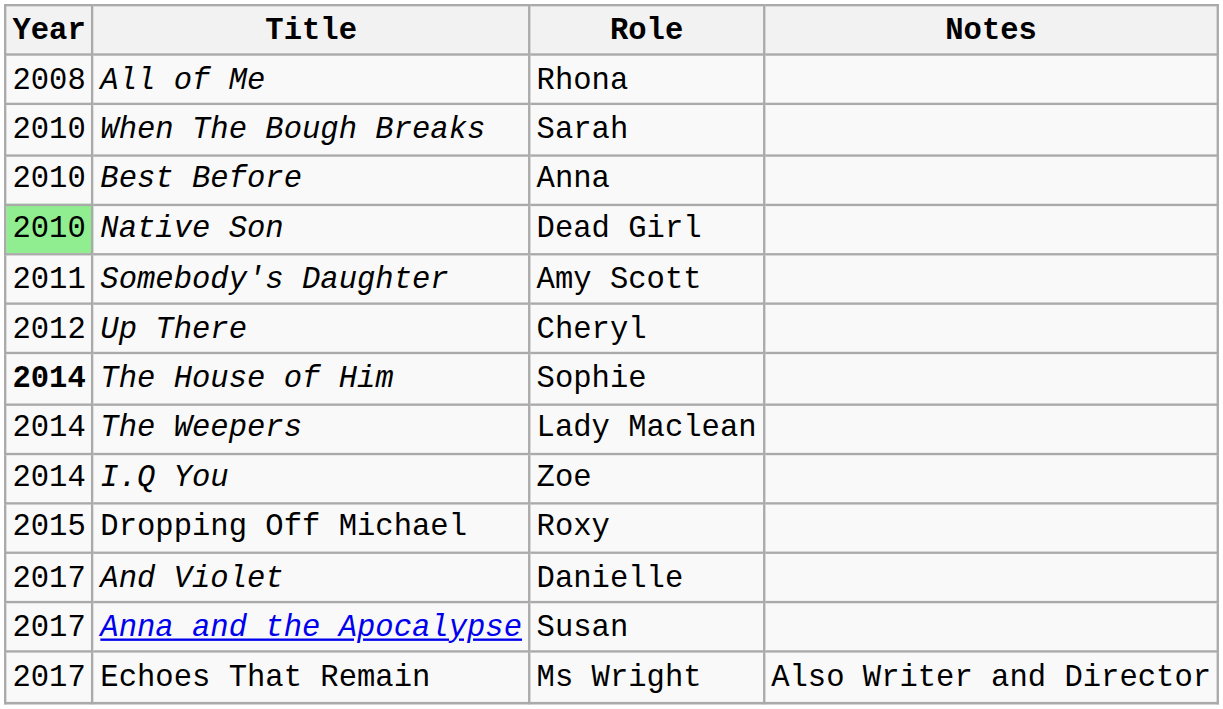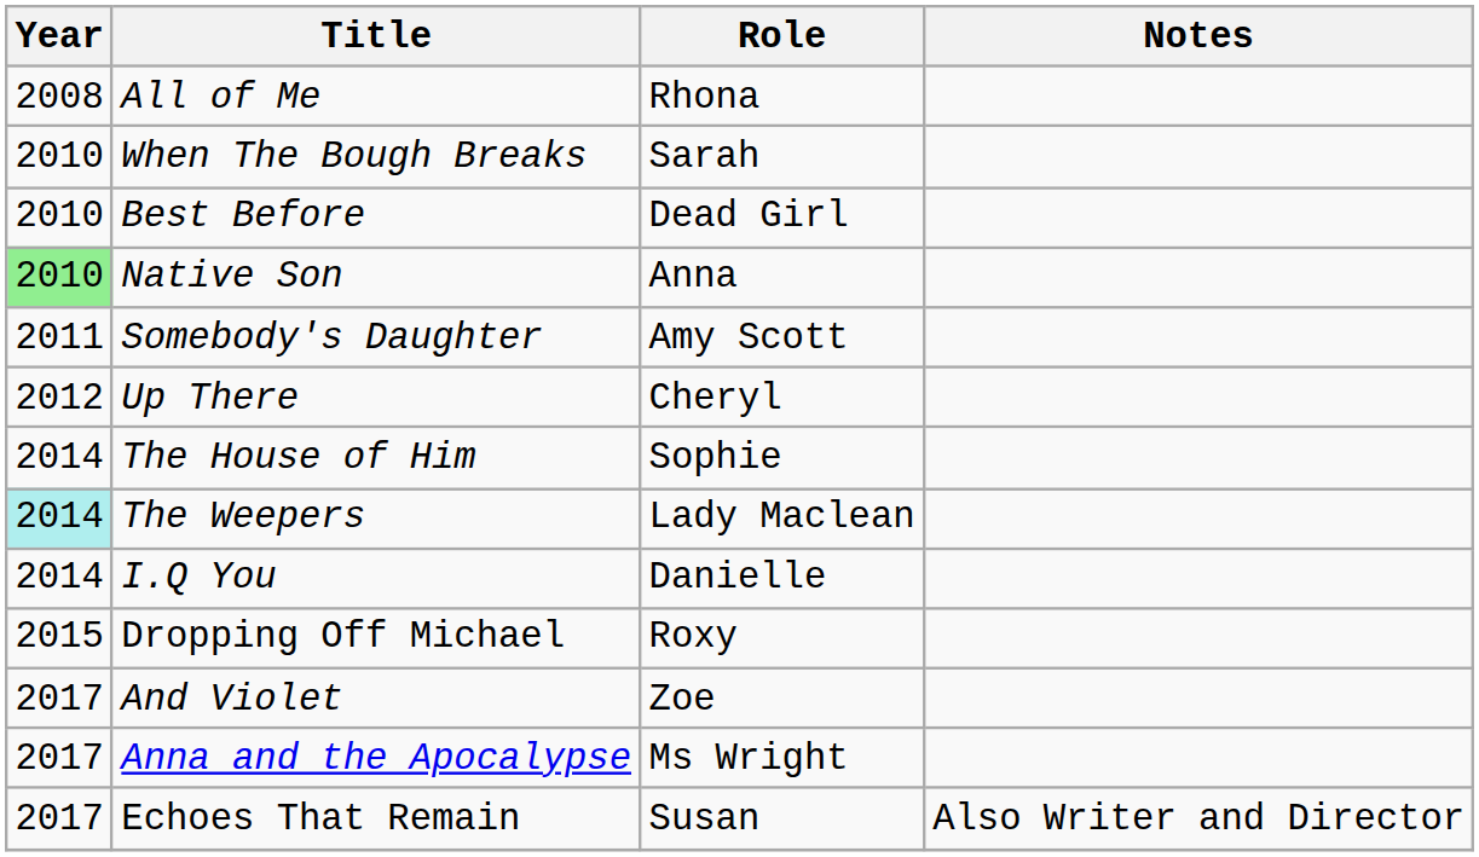 <table class="wikitable sortable">
 <tr>
 <th>Year</th>
 <th>Title</th>
 <th>Role</th>
 <th class="unsortable">Notes</th>
 </tr>
 <tr>
 <td>2008</td>
 <td><em>All of Me</em></td>
 <td>Rhona</td>
 <td></td>
 </tr>
 <tr>
 <td>2010</td>
 <td><em>When The Bough Breaks</em></td>
 <td>Sarah</td>
 <td></td>
 </tr>
 <tr>
 <td>2010</td>
 <td><em>Best Before</em></td>
-<td>Anna</td>
+<td>Dead Girl</td>
 <td></td>
 </tr>
 <tr>
 <td style="background: lightgreen;">2010</td>
 <td><em>Native Son</em></td>
-<td>Dead Girl</td>
+<td>Anna</td>
 <td></td>
 </tr>
 <tr>
 <td>2011</td>
 <td><em>Somebody's Daughter</em></td>
 <td>Amy Scott</td>
 <td></td>
 </tr>
 <tr>
 <td>2012</td>
 <td><em>Up There</em></td>
 <td>Cheryl</td>
 <td></td>
 </tr>
 <tr>
-<td><strong>2014</strong></td>
+<td>2014</td>
 <td><em>The House of Him</em></td>
 <td>Sophie</td>
 <td></td>
 </tr>
 <tr>
-<td>2014</td>
+<td style="background: paleturquoise;">2014</td>
 <td><em>The Weepers</em></td>
 <td>Lady Maclean</td>
 <td></td>
 </tr>
 <tr>
 <td>2014</td>
 <td><em>I.Q You</em></td>
-<td>Zoe</td>
+<td>Danielle</td>
 <td></td>
 </tr>
 <tr>
 <td>2015</td>
 <td>Dropping Off Michael</td>
 <td>Roxy</td>
 <td></td>
 </tr>
 <tr>
 <td>2017</td>
 <td><em>And Violet</em></td>
-<td>Danielle</td>
+<td>Zoe</td>
 <td></td>
 </tr>
 <tr>
 <td>2017</td>
 <td><em><a href='#'>Anna and the Apocalypse</a></em></td>
-<td>Susan</td>
+<td>Ms Wright</td>
 <td></td>
 </tr>
 <tr>
 <td>2017</td>
 <td>Echoes That Remain</td>
-<td>Ms Wright</td>
+<td>Susan</td>
 <td>Also Writer and Director</td>
 </tr>
 <tr>
 </tr>
 </table>
